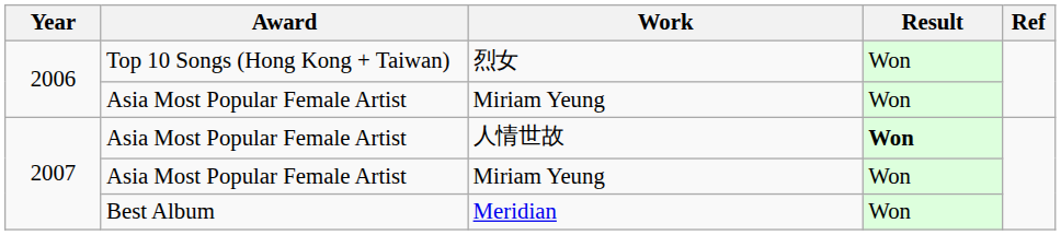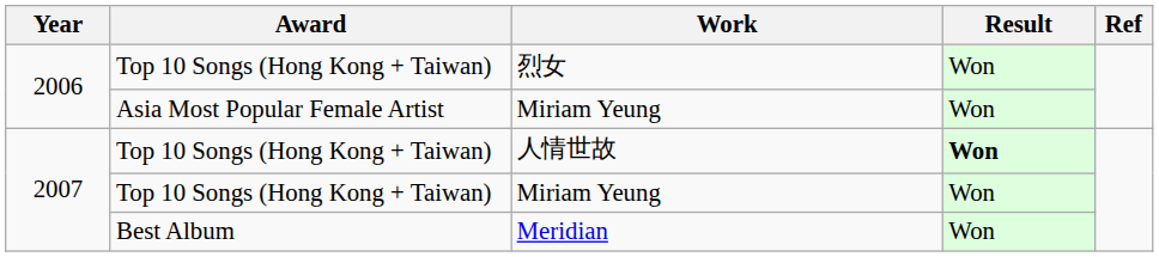 <table class="wikitable">
 <tr>
 <th width=60>Year</th>
 <th width="250">Award</th>
 <th width="270">Work</th>
 <th width="90">Result</th>
 <th width="30">Ref</th>
 </tr>
 <tr>
 <td rowspan = "2" align="center">2006</td>
 <td>Top 10 Songs (Hong Kong + Taiwan)</td>
 <td>烈女</td>
 <td style="background: #ddffdd"><div>Won</div></td>
 <td rowspan = "2" align="center"></td>
 </tr>
 <tr>
 <td>Asia Most Popular Female Artist</td>
 <td>Miriam Yeung</td>
 <td style="background: #ddffdd"><div>Won</div></td>
 </tr>
 <tr>
 <td rowspan = "3" align="center">2007</td>
-<td>Asia Most Popular Female Artist</td>
+<td>Top 10 Songs (Hong Kong + Taiwan)</td>
 <td>人情世故</td>
 <td style="background: #ddffdd"><strong><div>Won</div></strong></td>
 <td rowspan = "3" align="center"></td>
 </tr>
 <tr>
-<td>Asia Most Popular Female Artist</td>
+<td>Top 10 Songs (Hong Kong + Taiwan)</td>
 <td>Miriam Yeung</td>
 <td style="background: #ddffdd"><div>Won</div></td>
 </tr>
 <tr>
 <td>Best Album</td>
 <td><a href='#'>Meridian</a></td>
 <td style="background: #ddffdd"><div>Won</div></td>
 </tr>
 </table>
